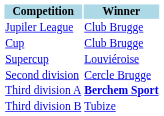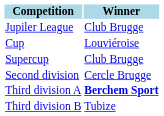 <table>
 <tr style="background:lightblue;">
 <th>Competition</th>
 <th>Winner</th>
 </tr>
 <tr>
 <td><a href='#'>Jupiler League</a></td>
 <td><a href='#'>Club Brugge</a></td>
 </tr>
 <tr>
 <td><a href='#'>Cup</a></td>
-<td><a href='#'>Club Brugge</a></td>
+<td><a href='#'>Louviéroise</a></td>
 </tr>
 <tr>
 <td><a href='#'>Supercup</a></td>
-<td><a href='#'>Louviéroise</a></td>
+<td><a href='#'>Club Brugge</a></td>
 </tr>
 <tr>
 <td><a href='#'>Second division</a></td>
 <td><a href='#'>Cercle Brugge</a></td>
 </tr>
 <tr>
 <td><a href='#'>Third division A</a></td>
 <td><strong><a href='#'>Berchem Sport</a></strong></td>
 </tr>
 <tr>
 <td><a href='#'>Third division B</a></td>
 <td><a href='#'>Tubize</a></td>
 </tr>
 </table>
